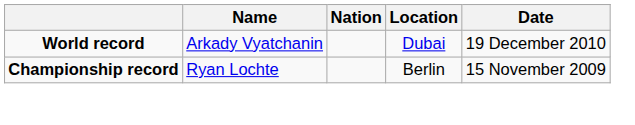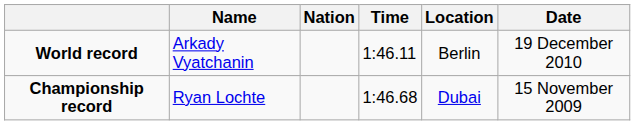 <table class=wikitable style=text-align:center>
 <tr>
 <th></th>
 <th>Name</th>
 <th>Nation</th>
+<th>Time</th>
 <th>Location</th>
 <th>Date</th>
 </tr>
 <tr>
 <td><strong>World record</strong></td>
 <td align=left><a href='#'>Arkady Vyatchanin</a></td>
 <td align=left></td>
-<td><a href='#'>Dubai</a></td>
+<td align=left>1:46.11</td>
+<td>Berlin</td>
 <td>19 December 2010</td>
 </tr>
 <tr>
 <td><strong>Championship record</strong></td>
 <td align=left><a href='#'>Ryan Lochte</a></td>
 <td align=left></td>
-<td>Berlin</td>
+<td align=left>1:46.68</td>
+<td><a href='#'>Dubai</a></td>
 <td>15 November 2009</td>
 </tr>
 </table>
